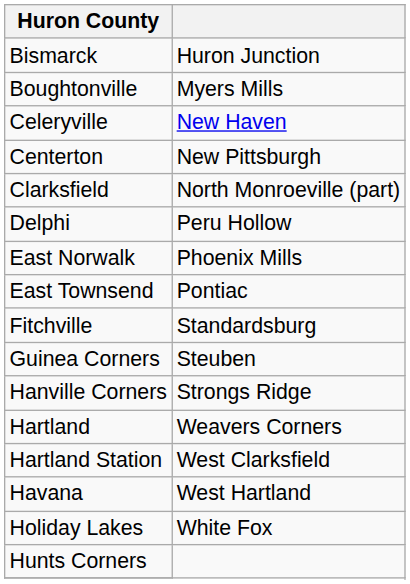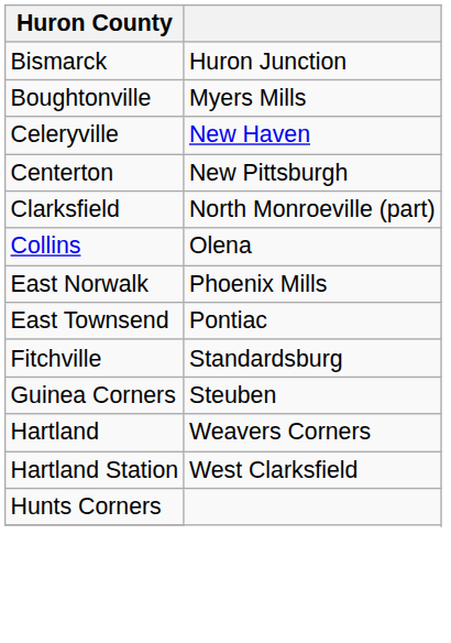 <table class="wikitable">
 <tr>
 <th>Huron County</th>
 <th></th>
 </tr>
 <tr>
 <td>Bismarck</td>
 <td>Huron Junction</td>
 </tr>
 <tr>
 <td>Boughtonville</td>
 <td>Myers Mills</td>
 </tr>
 <tr>
 <td>Celeryville</td>
 <td><a href='#'>New Haven</a></td>
 </tr>
 <tr>
 <td>Centerton</td>
 <td>New Pittsburgh</td>
 </tr>
 <tr>
 <td>Clarksfield</td>
 <td>North Monroeville (part)</td>
 </tr>
 <tr>
-<td>Delphi</td>
-<td>Peru Hollow</td>
+<td><a href='#'>Collins</a></td>
+<td>Olena</td>
 </tr>
 <tr>
 <td>East Norwalk</td>
 <td>Phoenix Mills</td>
 </tr>
 <tr>
 <td>East Townsend</td>
 <td>Pontiac</td>
 </tr>
 <tr>
 <td>Fitchville</td>
 <td>Standardsburg</td>
 </tr>
 <tr>
 <td>Guinea Corners</td>
 <td>Steuben</td>
 </tr>
 <tr>
-<td>Hanville Corners</td>
-<td>Strongs Ridge</td>
-</tr>
-<tr>
 <td>Hartland</td>
 <td>Weavers Corners</td>
 </tr>
 <tr>
 <td>Hartland Station</td>
 <td>West Clarksfield</td>
 </tr>
 <tr>
-<td>Havana</td>
-<td>West Hartland</td>
-</tr>
-<tr>
-<td>Holiday Lakes</td>
-<td>White Fox</td>
-</tr>
-<tr>
 <td>Hunts Corners</td>
 </tr>
 <tr>
 </tr>
 </table>
